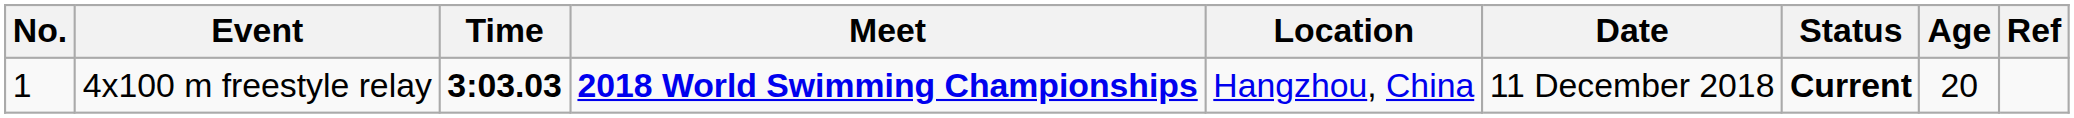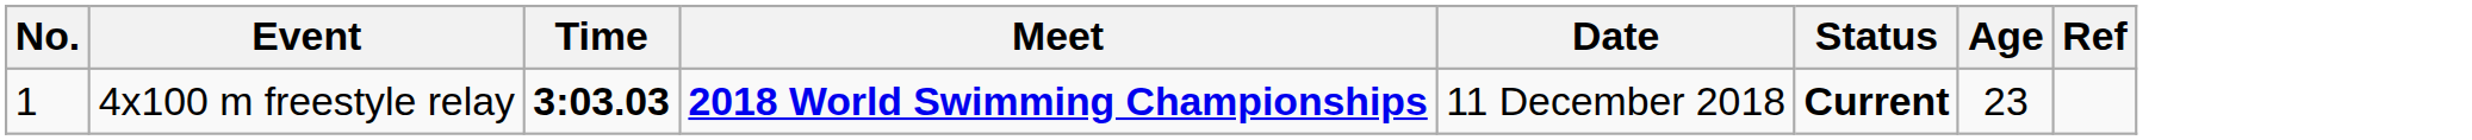 <table class="wikitable">
 <tr>
 <th>No.</th>
 <th>Event</th>
 <th>Time</th>
 <th>Meet</th>
-<th>Location</th>
 <th>Date</th>
 <th>Status</th>
 <th>Age</th>
 <th>Ref</th>
 </tr>
 <tr>
 <td>1</td>
 <td>4x100 m freestyle relay</td>
 <td style="text-align:center;"><strong>3:03.03</strong></td>
 <td><strong><a href='#'>2018 World Swimming Championships</a></strong></td>
-<td><a href='#'>Hangzhou</a>, <a href='#'>China</a></td>
 <td>11 December 2018</td>
 <td style="text-align:center;"><strong>Current</strong></td>
-<td style="text-align:center;">20</td>
+<td style="text-align:center;">23</td>
 <td style="text-align:center;"></td>
 </tr>
 </table>
